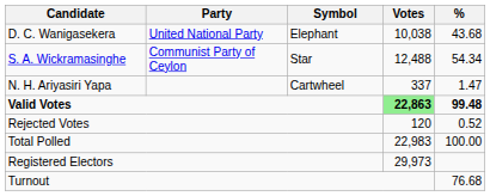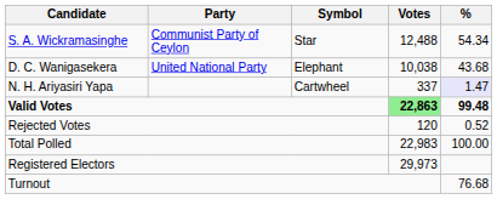 <table class="wikitable" border="1" style="text-align:right;">
 <tr>
 <th align=left width="180">Candidate</th>
 <th align=left width="180">Party</th>
 <th align=left width="120">Symbol</th>
 <th align=left width="60">Votes</th>
 <th align=left width="60">%</th>
 </tr>
 <tr>
+<td align=left><a href='#'>S. A. Wickramasinghe</a></td>
+<td align=left><a href='#'>Communist Party of Ceylon</a></td>
+<td align=left>Star</td>
+<td align=right>12,488</td>
+<td align=right>54.34</td>
+</tr>
+<tr>
 <td align=left>D. C. Wanigasekera</td>
 <td align=left><a href='#'>United National Party</a></td>
 <td align=left>Elephant</td>
 <td align=right>10,038</td>
 <td align=right>43.68</td>
 </tr>
 <tr>
-<td align=left><a href='#'>S. A. Wickramasinghe</a></td>
-<td align=left><a href='#'>Communist Party of Ceylon</a></td>
-<td align=left>Star</td>
-<td align=right>12,488</td>
-<td align=right>54.34</td>
-</tr>
-<tr>
 <td align=left>N. H. Ariyasiri Yapa</td>
 <td align=left></td>
 <td align=left>Cartwheel</td>
 <td align=right>337</td>
-<td align=right>1.47</td>
+<td align=right style="background: lavender;">1.47</td>
 </tr>
 <tr>
 <td align=left colspan=3><strong>Valid Votes</strong></td>
 <td align=right style="background: lightgreen;"><strong>22,863</strong></td>
 <td align=right><strong>99.48</strong></td>
 </tr>
 <tr>
 <td align=left colspan=3>Rejected Votes</td>
 <td align=right>120</td>
 <td align=right>0.52</td>
 </tr>
 <tr>
 <td align=left colspan=3>Total Polled</td>
 <td align=right>22,983</td>
 <td align=right>100.00</td>
 </tr>
 <tr>
 <td align=left colspan=3>Registered Electors</td>
 <td align=right>29,973</td>
 <td></td>
 </tr>
 <tr>
 <td align=left colspan=4>Turnout</td>
 <td align=right>76.68</td>
 </tr>
 </table>
